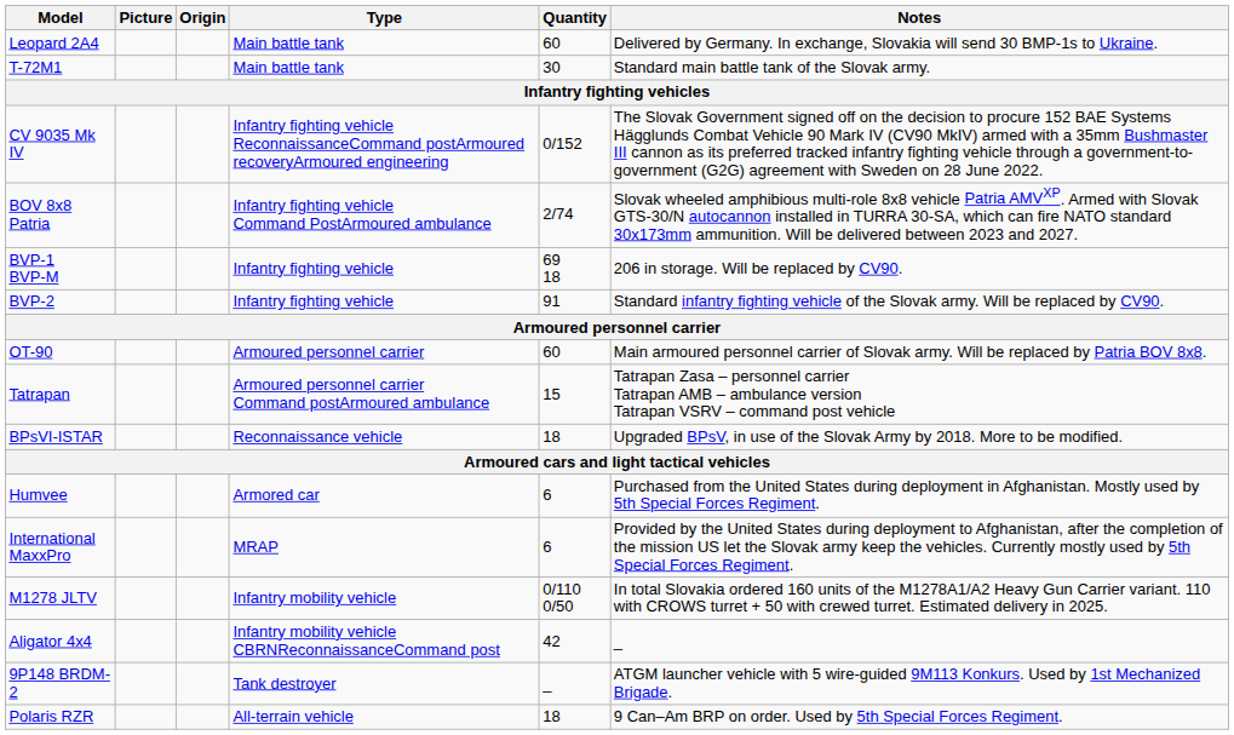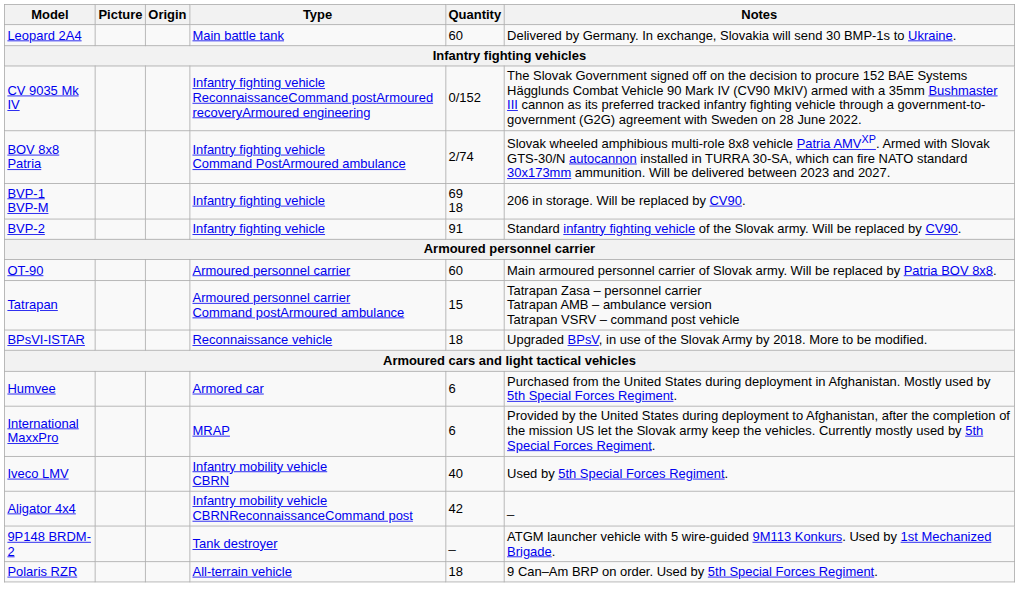 <table class="wikitable">
 <tr>
 <th>Model</th>
 <th>Picture</th>
 <th>Origin</th>
 <th>Type</th>
 <th>Quantity</th>
 <th>Notes</th>
 </tr>
 <tr>
 <td><a href='#'>Leopard 2A4</a></td>
 <td></td>
 <td></td>
 <td><a href='#'>Main battle tank</a></td>
 <td>60</td>
 <td>Delivered by Germany. In exchange, Slovakia will send 30 BMP-1s to <a href='#'>Ukraine</a>.</td>
-</tr>
-<tr>
-<td><a href='#'>T-72M1</a></td>
-<td></td>
-<td></td>
-<td><a href='#'>Main battle tank</a></td>
-<td>30</td>
-<td>Standard main battle tank of the Slovak army.</td>
 </tr>
 <tr>
 <th colspan="6">Infantry fighting vehicles</th>
 </tr>
 <tr>
 <td><a href='#'>CV 9035 Mk IV</a></td>
 <td></td>
 <td><br><br></td>
 <td><a href='#'>Infantry fighting vehicle</a><br><a href='#'>Reconnaissance</a><a href='#'>Command post</a><a href='#'>Armoured recovery</a><a href='#'>Armoured engineering</a></td>
 <td>0/152</td>
 <td>The Slovak Government signed off on the decision to procure 152 BAE Systems Hägglunds Combat Vehicle 90 Mark IV (CV90 MkIV) armed with a 35mm <a href='#'>Bushmaster III</a> cannon as its preferred tracked infantry fighting vehicle through a government-to-government (G2G) agreement with Sweden on 28 June 2022.</td>
 </tr>
 <tr>
 <td><a href='#'>BOV 8x8 Patria</a></td>
 <td></td>
 <td> <br></td>
 <td><a href='#'>Infantry fighting vehicle</a><br><a href='#'>Command Post</a><a href='#'>Armoured ambulance</a></td>
 <td>2/74</td>
 <td>Slovak wheeled amphibious multi-role 8x8 vehicle <a href='#'>Patria AMV<sup>XP</sup></a>. Armed with Slovak GTS-30/N <a href='#'>autocannon</a> installed in TURRA 30-SA, which can fire NATO standard  <a href='#'>30x173mm</a> ammunition. Will be delivered between 2023 and 2027.</td>
 </tr>
 <tr>
 <td><a href='#'>BVP-1</a><br><a href='#'>BVP-M</a></td>
 <td></td>
 <td><br><br></td>
 <td><a href='#'>Infantry fighting vehicle</a></td>
 <td>69<br>18</td>
 <td>206 in storage. Will be replaced by <a href='#'>CV90</a>.</td>
 </tr>
 <tr>
 <td><a href='#'>BVP-2</a></td>
 <td></td>
 <td><br></td>
 <td><a href='#'>Infantry fighting vehicle</a></td>
 <td>91</td>
 <td>Standard <a href='#'>infantry fighting vehicle</a> of the Slovak army. Will be replaced by <a href='#'>CV90</a>.</td>
 </tr>
 <tr>
 <th colspan="6">Armoured personnel carrier</th>
 </tr>
 <tr>
 <td><a href='#'>OT-90</a></td>
 <td></td>
 <td></td>
 <td><a href='#'>Armoured personnel carrier</a></td>
 <td>60</td>
 <td>Main armoured personnel carrier of Slovak army. Will be replaced by <a href='#'>Patria BOV 8x8</a>.</td>
 </tr>
 <tr>
 <td><a href='#'>Tatrapan</a></td>
 <td></td>
 <td></td>
 <td><a href='#'>Armoured personnel carrier</a><br><a href='#'>Command post</a><a href='#'>Armoured ambulance</a></td>
 <td>15</td>
 <td>Tatrapan Zasa – personnel carrier<br>Tatrapan AMB – ambulance version<br>Tatrapan VSRV – command post vehicle</td>
 </tr>
 <tr>
 <td><a href='#'>BPsVI-ISTAR</a></td>
 <td></td>
 <td></td>
 <td><a href='#'>Reconnaissance vehicle</a></td>
 <td>18</td>
 <td>Upgraded <a href='#'>BPsV</a>, in use of the Slovak Army by 2018. More to be modified.</td>
 </tr>
 <tr>
 <th colspan="6">Armoured cars and light tactical vehicles</th>
 </tr>
 <tr>
 <td><a href='#'>Humvee</a></td>
 <td></td>
 <td></td>
 <td><a href='#'>Armored car</a></td>
 <td>6</td>
 <td>Purchased from the United States during deployment in Afghanistan. Mostly used by <a href='#'>5th Special Forces Regiment</a>.</td>
 </tr>
 <tr>
 <td><a href='#'>International MaxxPro</a></td>
 <td></td>
 <td></td>
 <td><a href='#'>MRAP</a></td>
 <td>6</td>
 <td>Provided by the United States during deployment to Afghanistan, after the completion of the mission US let the Slovak army keep the vehicles. Currently mostly used by <a href='#'>5th Special Forces Regiment</a>.</td>
 </tr>
 <tr>
-<td><a href='#'>M1278 JLTV</a></td>
+<td><a href='#'>Iveco LMV</a></td>
 <td></td>
 <td></td>
-<td><a href='#'>Infantry mobility vehicle</a></td>
-<td>0/110<br>0/50</td>
-<td>In total Slovakia ordered 160 units of the M1278A1/A2 Heavy Gun Carrier variant. 110 with CROWS turret + 50 with crewed turret. Estimated delivery in 2025.</td>
+<td><a href='#'>Infantry mobility vehicle</a><br><a href='#'>CBRN</a></td>
+<td>40</td>
+<td>Used by <a href='#'>5th Special Forces Regiment</a>.</td>
 </tr>
 <tr>
 <td><a href='#'>Aligator 4x4</a></td>
 <td></td>
 <td></td>
 <td><a href='#'>Infantry mobility vehicle</a><br><a href='#'>CBRN</a><a href='#'>Reconnaissance</a><a href='#'>Command post</a></td>
 <td>42</td>
 <td>_</td>
 </tr>
 <tr>
 <td><a href='#'>9P148 BRDM-2</a></td>
 <td></td>
 <td></td>
 <td><a href='#'>Tank destroyer</a></td>
 <td>_</td>
 <td>ATGM launcher vehicle with 5 wire-guided <a href='#'>9M113 Konkurs</a>. Used by <a href='#'>1st Mechanized Brigade</a>.</td>
 </tr>
 <tr>
 <td><a href='#'>Polaris RZR</a></td>
 <td></td>
 <td></td>
 <td><a href='#'>All-terrain vehicle</a></td>
 <td>18</td>
 <td>9 Can–Am BRP on order. Used by <a href='#'>5th Special Forces Regiment</a>.</td>
 </tr>
 </table>
